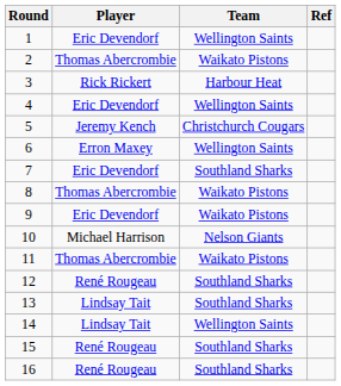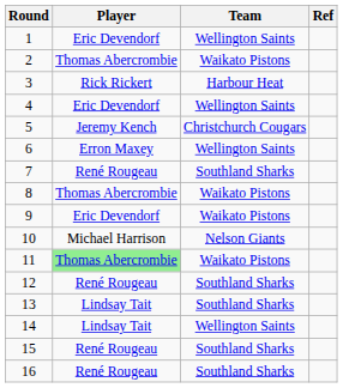 <table class="wikitable" style="text-align:center">
 <tr>
 <th>Round</th>
 <th>Player</th>
 <th>Team</th>
 <th>Ref</th>
 </tr>
 <tr>
 <td>1</td>
 <td><a href='#'>Eric Devendorf</a></td>
 <td><a href='#'>Wellington Saints</a></td>
 <td></td>
 </tr>
 <tr>
 <td>2</td>
 <td><a href='#'>Thomas Abercrombie</a></td>
 <td><a href='#'>Waikato Pistons</a></td>
 <td></td>
 </tr>
 <tr>
 <td>3</td>
 <td><a href='#'>Rick Rickert</a></td>
 <td><a href='#'>Harbour Heat</a></td>
 <td></td>
 </tr>
 <tr>
 <td>4</td>
 <td><a href='#'>Eric Devendorf</a></td>
 <td><a href='#'>Wellington Saints</a></td>
 <td></td>
 </tr>
 <tr>
 <td>5</td>
 <td><a href='#'>Jeremy Kench</a></td>
 <td><a href='#'>Christchurch Cougars</a></td>
 <td></td>
 </tr>
 <tr>
 <td>6</td>
 <td><a href='#'>Erron Maxey</a></td>
 <td><a href='#'>Wellington Saints</a></td>
 <td></td>
 </tr>
 <tr>
 <td>7</td>
-<td><a href='#'>Eric Devendorf</a></td>
+<td><a href='#'>René Rougeau</a></td>
 <td><a href='#'>Southland Sharks</a></td>
 <td></td>
 </tr>
 <tr>
 <td>8</td>
 <td><a href='#'>Thomas Abercrombie</a></td>
 <td><a href='#'>Waikato Pistons</a></td>
 <td></td>
 </tr>
 <tr>
 <td>9</td>
 <td><a href='#'>Eric Devendorf</a></td>
 <td><a href='#'>Waikato Pistons</a></td>
 <td></td>
 </tr>
 <tr>
 <td>10</td>
 <td>Michael Harrison</td>
 <td><a href='#'>Nelson Giants</a></td>
 <td></td>
 </tr>
 <tr>
 <td>11</td>
-<td><a href='#'>Thomas Abercrombie</a></td>
+<td style="background: lightgreen;"><a href='#'>Thomas Abercrombie</a></td>
 <td><a href='#'>Waikato Pistons</a></td>
 <td></td>
 </tr>
 <tr>
 <td>12</td>
 <td><a href='#'>René Rougeau</a></td>
 <td><a href='#'>Southland Sharks</a></td>
 <td></td>
 </tr>
 <tr>
 <td>13</td>
 <td><a href='#'>Lindsay Tait</a></td>
 <td><a href='#'>Southland Sharks</a></td>
 <td></td>
 </tr>
 <tr>
 <td>14</td>
 <td><a href='#'>Lindsay Tait</a></td>
 <td><a href='#'>Wellington Saints</a></td>
 <td></td>
 </tr>
 <tr>
 <td>15</td>
 <td><a href='#'>René Rougeau</a></td>
 <td><a href='#'>Southland Sharks</a></td>
 <td></td>
 </tr>
 <tr>
 <td>16</td>
 <td><a href='#'>René Rougeau</a></td>
 <td><a href='#'>Southland Sharks</a></td>
 <td></td>
 </tr>
 </table>
